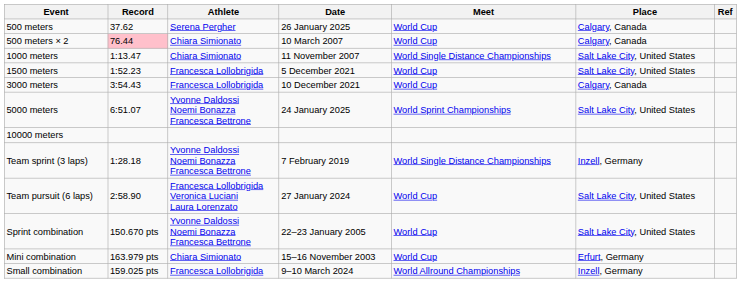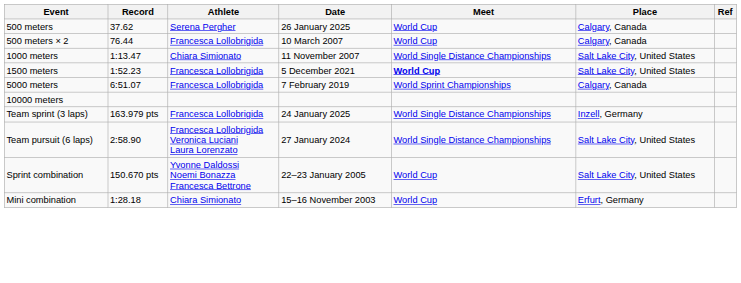 <table class="wikitable" style="font-size:95%; width: 95%;">
 <tr>
 <th>Event</th>
 <th>Record</th>
 <th>Athlete</th>
 <th>Date</th>
 <th>Meet</th>
 <th>Place</th>
 <th>Ref</th>
 </tr>
 <tr>
 <td>500 meters</td>
 <td>37.62</td>
 <td><a href='#'>Serena Pergher</a></td>
 <td>26 January 2025</td>
 <td><a href='#'>World Cup</a></td>
 <td><a href='#'>Calgary</a>, Canada</td>
 <td></td>
 </tr>
 <tr>
 <td>500 meters × 2</td>
-<td style="background: pink;">76.44</td>
-<td><a href='#'>Chiara Simionato</a></td>
+<td>76.44</td>
+<td><a href='#'>Francesca Lollobrigida</a></td>
 <td>10 March 2007</td>
 <td><a href='#'>World Cup</a></td>
 <td><a href='#'>Calgary</a>, Canada</td>
 <td></td>
 </tr>
 <tr>
 <td>1000 meters</td>
 <td>1:13.47</td>
 <td><a href='#'>Chiara Simionato</a></td>
 <td>11 November 2007</td>
 <td><a href='#'>World Single Distance Championships</a></td>
 <td><a href='#'>Salt Lake City</a>, United States</td>
 <td></td>
 </tr>
 <tr>
 <td>1500 meters</td>
 <td>1:52.23</td>
 <td><a href='#'>Francesca Lollobrigida</a></td>
 <td>5 December 2021</td>
-<td><a href='#'>World Cup</a></td>
+<td><strong><a href='#'>World Cup</a></strong></td>
 <td><a href='#'>Salt Lake City</a>, United States</td>
-<td></td>
-</tr>
-<tr>
-<td>3000 meters</td>
-<td>3:54.43</td>
-<td><a href='#'>Francesca Lollobrigida</a></td>
-<td>10 December 2021</td>
-<td><a href='#'>World Cup</a></td>
-<td><a href='#'>Calgary</a>, Canada</td>
 <td></td>
 </tr>
 <tr>
 <td>5000 meters</td>
 <td>6:51.07</td>
-<td><a href='#'>Yvonne Daldossi</a><br><a href='#'>Noemi Bonazza</a><br><a href='#'>Francesca Bettrone</a></td>
-<td>24 January 2025</td>
+<td><a href='#'>Francesca Lollobrigida</a></td>
+<td>7 February 2019</td>
 <td><a href='#'>World Sprint Championships</a></td>
-<td><a href='#'>Salt Lake City</a>, United States</td>
+<td><a href='#'>Calgary</a>, Canada</td>
 <td></td>
 </tr>
 <tr>
 <td>10000 meters</td>
 <td></td>
 <td></td>
 <td></td>
 <td></td>
 <td></td>
 <td></td>
 </tr>
 <tr>
 <td>Team sprint (3 laps)</td>
-<td>1:28.18</td>
-<td><a href='#'>Yvonne Daldossi</a><br><a href='#'>Noemi Bonazza</a><br><a href='#'>Francesca Bettrone</a></td>
-<td>7 February 2019</td>
+<td>163.979 pts</td>
+<td><a href='#'>Francesca Lollobrigida</a></td>
+<td>24 January 2025</td>
 <td><a href='#'>World Single Distance Championships</a></td>
 <td><a href='#'>Inzell</a>, Germany</td>
 <td></td>
 </tr>
 <tr>
 <td>Team pursuit (6 laps)</td>
 <td>2:58.90</td>
 <td><a href='#'>Francesca Lollobrigida</a><br><a href='#'>Veronica Luciani</a><br><a href='#'>Laura Lorenzato</a></td>
 <td>27 January 2024</td>
-<td><a href='#'>World Cup</a></td>
+<td><a href='#'>World Single Distance Championships</a></td>
 <td><a href='#'>Salt Lake City</a>, United States</td>
 <td></td>
 </tr>
 <tr>
 <td>Sprint combination</td>
 <td>150.670 pts</td>
 <td><a href='#'>Yvonne Daldossi</a><br><a href='#'>Noemi Bonazza</a><br><a href='#'>Francesca Bettrone</a></td>
 <td>22–23 January 2005</td>
 <td><a href='#'>World Cup</a></td>
 <td><a href='#'>Salt Lake City</a>, United States</td>
 <td></td>
 </tr>
 <tr>
 <td>Mini combination</td>
-<td>163.979 pts</td>
+<td>1:28.18</td>
 <td><a href='#'>Chiara Simionato</a></td>
 <td>15–16 November 2003</td>
 <td><a href='#'>World Cup</a></td>
 <td><a href='#'>Erfurt</a>, Germany</td>
 <td></td>
 </tr>
-<tr>
-<td>Small combination</td>
-<td>159.025 pts</td>
-<td><a href='#'>Francesca Lollobrigida</a></td>
-<td>9–10 March 2024</td>
-<td><a href='#'>World Allround Championships</a></td>
-<td><a href='#'>Inzell</a>, Germany</td>
-<td></td>
-</tr>
 </table>
